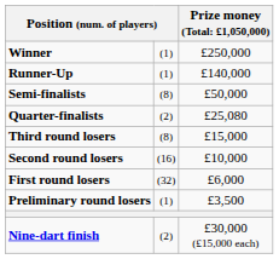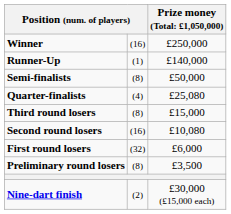 <table class="wikitable">
 <tr>
 <th colspan=2>Position <small>(num. of players)</small></th>
 <th>Prize money<br><small>(Total: £1,050,000)</small></th>
 </tr>
 <tr>
 <td><strong>Winner</strong></td>
-<td align=center><small>(1)</small></td>
+<td align=center><small>(16)</small></td>
 <td align=center>£250,000</td>
 </tr>
 <tr>
 <td><strong>Runner-Up</strong></td>
 <td align=center><small>(1)</small></td>
 <td align=center>£140,000</td>
 </tr>
 <tr>
 <td><strong>Semi-finalists</strong></td>
 <td align=center><small>(8)</small></td>
 <td align=center>£50,000</td>
 </tr>
 <tr>
 <td><strong>Quarter-finalists</strong></td>
-<td align=center><small>(2)</small></td>
+<td align=center><small>(4)</small></td>
 <td align=center>£25,080</td>
 </tr>
 <tr>
 <td><strong>Third round losers</strong></td>
 <td align=center><small>(8)</small></td>
 <td align=center>£15,000</td>
 </tr>
 <tr>
 <td><strong>Second round losers</strong></td>
 <td align=center><small>(16)</small></td>
-<td align=center>£10,000</td>
+<td align=center>£10,080</td>
 </tr>
 <tr>
 <td><strong>First round losers</strong></td>
 <td align=center><small>(32)</small></td>
 <td align=center>£6,000</td>
 </tr>
 <tr>
 <td><strong>Preliminary round losers</strong></td>
-<td align=center><small>(1)</small></td>
+<td align=center><small>(8)</small></td>
 <td align=center>£3,500</td>
 </tr>
 <tr>
 <th colspan=3></th>
 </tr>
 <tr>
 <td><strong><a href='#'>Nine-dart finish</a></strong></td>
 <td align=center><small>(2)</small></td>
 <td align=center>£30,000<br><small>(£15,000 each)</small></td>
 </tr>
 </table>
